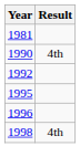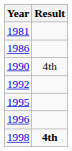 <table class="wikitable" style="text-align:center">
 <tr>
 <th>Year</th>
 <th>Result</th>
 </tr>
 <tr>
 <td><a href='#'>1981</a></td>
+<td></td>
+</tr>
+<tr>
+<td><a href='#'>1986</a></td>
 <td></td>
 </tr>
 <tr>
 <td><a href='#'>1990</a></td>
 <td>4th</td>
 </tr>
 <tr>
 <td><a href='#'>1992</a></td>
 <td></td>
 </tr>
 <tr>
 <td><a href='#'>1995</a></td>
 <td></td>
 </tr>
 <tr>
 <td><a href='#'>1996</a></td>
 <td></td>
 </tr>
 <tr>
 <td><a href='#'>1998</a></td>
-<td>4th</td>
+<td><strong>4th</strong></td>
 </tr>
 </table>
